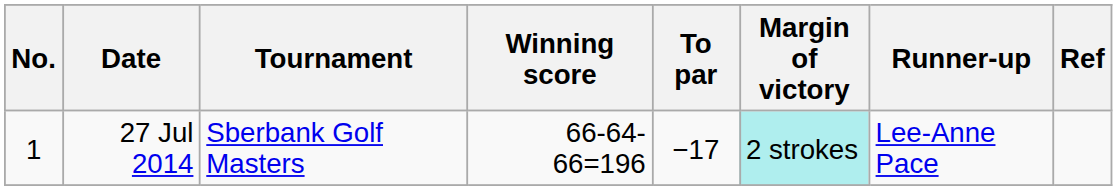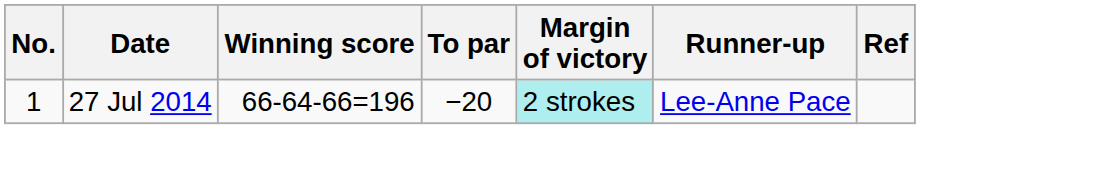 <table class="wikitable" style="font-size:95%;">
 <tr>
 <th>No.</th>
 <th>Date</th>
-<th>Tournament</th>
 <th>Winning score</th>
 <th>To par</th>
 <th>Margin<br>of victory</th>
 <th>Runner-up</th>
 <th>Ref</th>
 </tr>
 <tr>
 <td align=center>1</td>
 <td align=right>27 Jul <a href='#'>2014</a></td>
-<td><a href='#'>Sberbank Golf Masters</a></td>
 <td align=right>66-64-66=196</td>
-<td align=center>−17</td>
+<td align=center>−20</td>
 <td style="background: paleturquoise;">2 strokes</td>
 <td> <a href='#'>Lee-Anne Pace</a></td>
 <td></td>
 </tr>
 </table>
